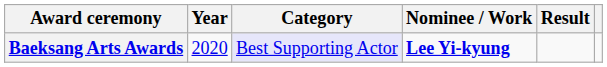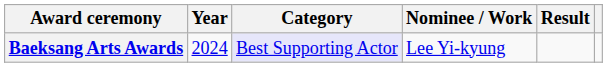 <table class="wikitable plainrowheaders">
 <tr>
 <th scope="col">Award ceremony</th>
 <th scope="col">Year</th>
 <th scope="col">Category</th>
 <th scope="col">Nominee / Work</th>
 <th scope="col">Result</th>
 <th scope="col" class="unsortable"></th>
 </tr>
 <tr>
 <th scope="row"><a href='#'>Baeksang Arts Awards</a></th>
-<td style="text-align:center"><a href='#'>2020</a></td>
+<td style="text-align:center"><a href='#'>2024</a></td>
 <td style="background: lavender;"><a href='#'>Best Supporting Actor</a></td>
-<td><strong><a href='#'>Lee Yi-kyung</a></strong></td>
+<td><a href='#'>Lee Yi-kyung</a></td>
 <td></td>
 <td style="text-align:center"></td>
 </tr>
 </table>
